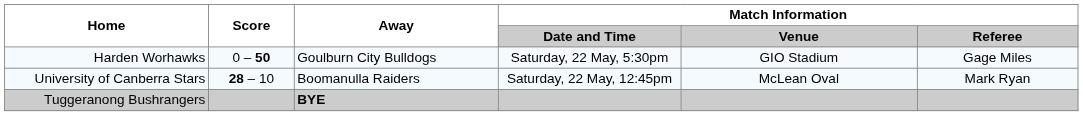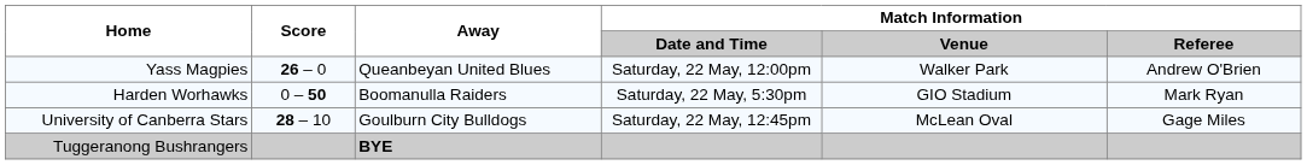 <table border="1" cellpadding="3" cellspacing="0" width="100%" style="border-collapse:collapse;  text-align:center;">
 <tr>
 <th rowspan="2" width="19%">Home</th>
 <th rowspan="2" width="8%">Score</th>
 <th rowspan="2" width="19%">Away</th>
 <th colspan="3">Match Information</th>
 </tr>
 <tr bgcolor="#CCCCCC">
 <th width="17%">Date and Time</th>
 <th width="22%">Venue</th>
 <th width="50%">Referee</th>
 </tr>
 <tr style="text-align:center; background:#f5faff;">
+<td align="right">Yass Magpies </td>
+<td><strong>26</strong> – 0</td>
+<td align="left"> Queanbeyan United Blues</td>
+<td>Saturday, 22 May, 12:00pm</td>
+<td>Walker Park</td>
+<td>Andrew O'Brien</td>
+</tr>
+<tr style="text-align:center; background:#f5faff;">
 <td align="right">Harden Worhawks </td>
 <td>0 – <strong>50</strong></td>
-<td align="left"> Goulburn City Bulldogs</td>
+<td align="left"> Boomanulla Raiders</td>
 <td>Saturday, 22 May, 5:30pm</td>
 <td>GIO Stadium</td>
-<td>Gage Miles</td>
+<td>Mark Ryan</td>
 </tr>
 <tr style="text-align:center; background:#f5faff;">
 <td align="right">University of Canberra Stars </td>
 <td><strong>28</strong> – 10</td>
-<td align="left"> Boomanulla Raiders</td>
+<td align="left"> Goulburn City Bulldogs</td>
 <td>Saturday, 22 May, 12:45pm</td>
 <td>McLean Oval</td>
-<td>Mark Ryan</td>
+<td>Gage Miles</td>
 </tr>
 <tr style="text-align:center; background:#CCCCCC;">
 <td align="right">Tuggeranong Bushrangers </td>
 <td></td>
 <td align="left"><strong>BYE</strong></td>
 <td></td>
 <td></td>
 <td></td>
 </tr>
 </table>
